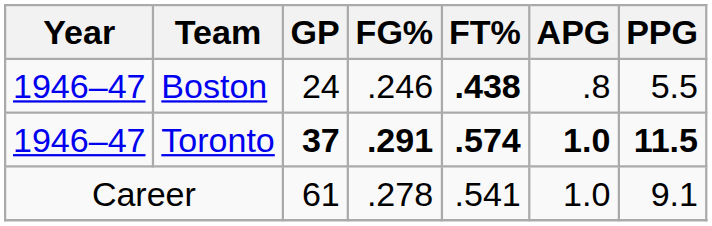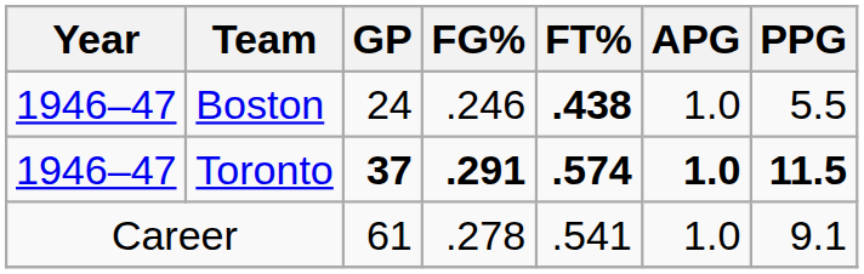 <table class="wikitable sortable" style="font-size:95%; text-align:right;">
 <tr>
 <th>Year</th>
 <th>Team</th>
 <th>GP</th>
 <th>FG%</th>
 <th>FT%</th>
 <th>APG</th>
 <th>PPG</th>
 </tr>
 <tr>
 <td style="text-align:left;"><a href='#'>1946–47</a></td>
 <td style="text-align:left;"><a href='#'>Boston</a></td>
 <td>24</td>
 <td>.246</td>
 <td><strong>.438</strong></td>
-<td>.8</td>
+<td>1.0</td>
 <td>5.5</td>
 </tr>
 <tr>
 <td style="text-align:left;"><a href='#'>1946–47</a></td>
 <td style="text-align:left;"><a href='#'>Toronto</a></td>
 <td><strong>37</strong></td>
 <td><strong>.291</strong></td>
 <td><strong>.574</strong></td>
 <td><strong>1.0</strong></td>
 <td><strong>11.5</strong></td>
 </tr>
 <tr>
 <td style="text-align:center;" colspan="2">Career</td>
 <td>61</td>
 <td>.278</td>
 <td>.541</td>
 <td>1.0</td>
 <td>9.1</td>
 </tr>
 <tr>
 </tr>
 </table>
